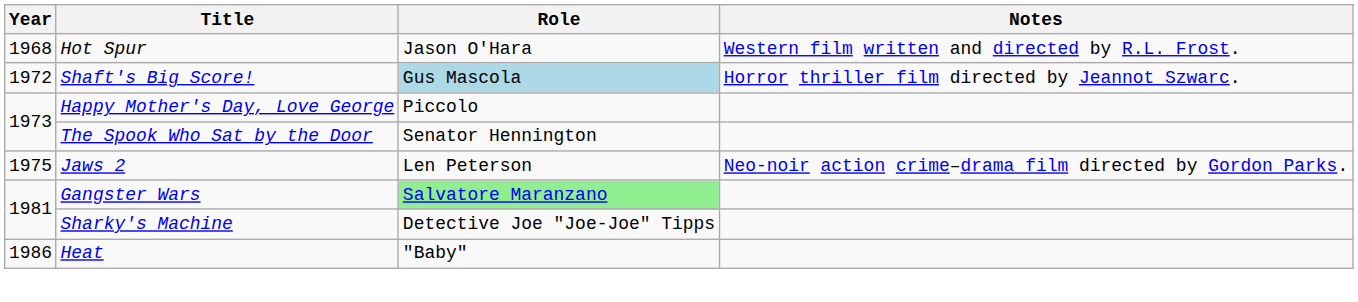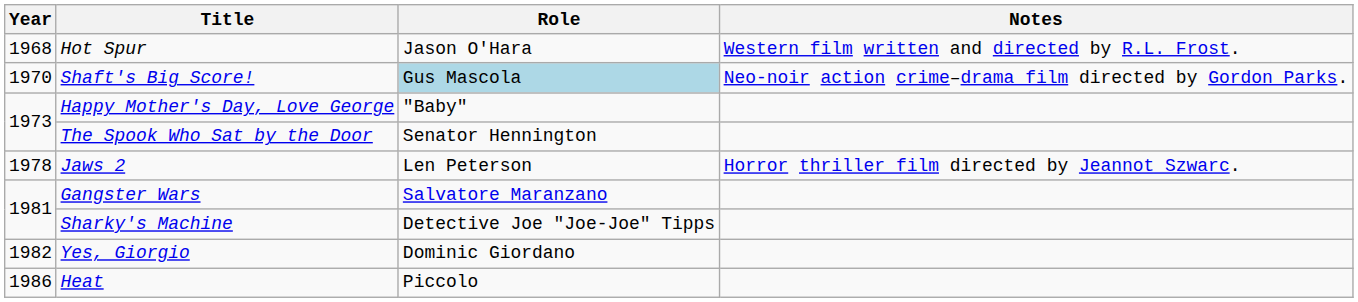 <table class="wikitable sortable">
 <tr>
 <th>Year</th>
 <th>Title</th>
 <th>Role</th>
 <th class="unsortable">Notes</th>
 </tr>
 <tr>
 <td>1968</td>
 <td><em>Hot Spur</em></td>
 <td>Jason O'Hara</td>
 <td><a href='#'>Western film</a> <a href='#'>written</a> and <a href='#'>directed</a> by <a href='#'>R.L. Frost</a>.</td>
 </tr>
 <tr>
-<td>1972</td>
+<td>1970</td>
 <td><em><a href='#'>Shaft's Big Score!</a></em></td>
 <td style="background: lightblue;">Gus Mascola</td>
-<td><a href='#'>Horror</a> <a href='#'>thriller film</a> directed by <a href='#'>Jeannot Szwarc</a>.</td>
+<td><a href='#'>Neo-noir</a> <a href='#'>action</a> <a href='#'>crime</a>–<a href='#'>drama film</a> directed by <a href='#'>Gordon Parks</a>.</td>
 </tr>
 <tr>
 <td rowspan="2">1973</td>
 <td><em><a href='#'>Happy Mother's Day, Love George</a></em></td>
-<td>Piccolo</td>
+<td>"Baby"</td>
 <td></td>
 </tr>
 <tr>
 <td><em><a href='#'>The Spook Who Sat by the Door</a></em></td>
 <td>Senator Hennington</td>
 <td></td>
 </tr>
 <tr>
-<td>1975</td>
+<td>1978</td>
 <td><em><a href='#'>Jaws 2</a></em></td>
 <td>Len Peterson</td>
-<td><a href='#'>Neo-noir</a> <a href='#'>action</a> <a href='#'>crime</a>–<a href='#'>drama film</a> directed by <a href='#'>Gordon Parks</a>.</td>
+<td><a href='#'>Horror</a> <a href='#'>thriller film</a> directed by <a href='#'>Jeannot Szwarc</a>.</td>
 </tr>
 <tr>
 <td rowspan="2">1981</td>
 <td><em><a href='#'>Gangster Wars</a></em></td>
-<td style="background: lightgreen;"><a href='#'>Salvatore Maranzano</a></td>
+<td><a href='#'>Salvatore Maranzano</a></td>
 <td></td>
 </tr>
 <tr>
 <td><em><a href='#'>Sharky's Machine</a></em></td>
 <td>Detective Joe "Joe-Joe" Tipps</td>
 <td></td>
 </tr>
 <tr>
+<td>1982</td>
+<td><em><a href='#'>Yes, Giorgio</a></em></td>
+<td>Dominic Giordano</td>
+<td></td>
+</tr>
+<tr>
 <td>1986</td>
 <td><em><a href='#'>Heat</a></em></td>
-<td>"Baby"</td>
+<td>Piccolo</td>
 <td></td>
 </tr>
 </table>
